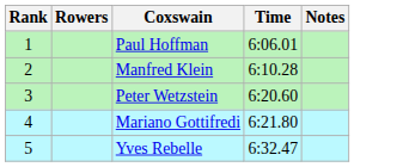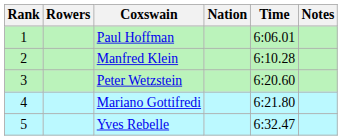 <table class="wikitable sortable" style="text-align:center">
 <tr>
 <th>Rank</th>
 <th>Rowers</th>
 <th>Coxswain</th>
+<th>Nation</th>
 <th>Time</th>
 <th>Notes</th>
 </tr>
 <tr bgcolor=bbf3bb>
 <td>1</td>
 <td></td>
 <td align=left><a href='#'>Paul Hoffman</a></td>
+<td align=left></td>
 <td>6:06.01</td>
 <td></td>
 </tr>
 <tr bgcolor=bbf3bb>
 <td>2</td>
 <td></td>
 <td align=left><a href='#'>Manfred Klein</a></td>
+<td align=left></td>
 <td>6:10.28</td>
 <td></td>
 </tr>
 <tr bgcolor=bbf3bb>
 <td>3</td>
 <td></td>
 <td align=left><a href='#'>Peter Wetzstein</a></td>
+<td align=left></td>
 <td>6:20.60</td>
 <td></td>
 </tr>
 <tr bgcolor=bbf9ff>
 <td>4</td>
 <td></td>
 <td align=left><a href='#'>Mariano Gottifredi</a></td>
+<td align=left></td>
 <td>6:21.80</td>
 <td></td>
 </tr>
 <tr bgcolor=bbf9ff>
 <td>5</td>
 <td></td>
 <td align=left><a href='#'>Yves Rebelle</a></td>
+<td align=left></td>
 <td>6:32.47</td>
 <td></td>
 </tr>
 </table>
